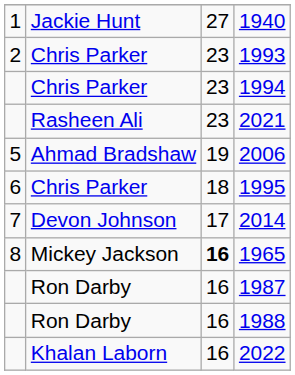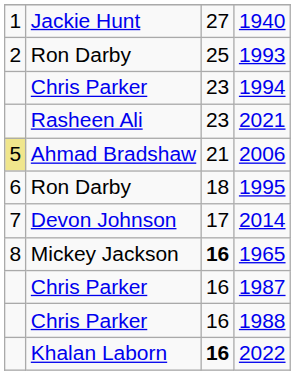 <table class="wikitable">
 <tr>
 </tr>
 <tr>
 <td>1</td>
 <td><a href='#'>Jackie Hunt</a></td>
 <td>27</td>
 <td><a href='#'>1940</a></td>
 </tr>
 <tr>
 <td>2</td>
-<td><a href='#'>Chris Parker</a></td>
-<td>23</td>
+<td>Ron Darby</td>
+<td>25</td>
 <td><a href='#'>1993</a></td>
 </tr>
 <tr>
 <td></td>
 <td><a href='#'>Chris Parker</a></td>
 <td>23</td>
 <td><a href='#'>1994</a></td>
 </tr>
 <tr>
 <td></td>
 <td><a href='#'>Rasheen Ali</a></td>
 <td>23</td>
 <td><a href='#'>2021</a></td>
 </tr>
 <tr>
-<td>5</td>
+<td style="background: khaki;">5</td>
 <td><a href='#'>Ahmad Bradshaw</a></td>
-<td>19</td>
+<td>21</td>
 <td><a href='#'>2006</a></td>
 </tr>
 <tr>
 <td>6</td>
-<td><a href='#'>Chris Parker</a></td>
+<td>Ron Darby</td>
 <td>18</td>
 <td><a href='#'>1995</a></td>
 </tr>
 <tr>
 <td>7</td>
 <td><a href='#'>Devon Johnson</a></td>
 <td>17</td>
 <td><a href='#'>2014</a></td>
 </tr>
 <tr>
 <td>8</td>
 <td>Mickey Jackson</td>
 <td><strong>16</strong></td>
 <td><a href='#'>1965</a></td>
 </tr>
 <tr>
 <td></td>
-<td>Ron Darby</td>
+<td><a href='#'>Chris Parker</a></td>
 <td>16</td>
 <td><a href='#'>1987</a></td>
 </tr>
 <tr>
 <td></td>
-<td>Ron Darby</td>
+<td><a href='#'>Chris Parker</a></td>
 <td>16</td>
 <td><a href='#'>1988</a></td>
 </tr>
 <tr>
 <td></td>
 <td><a href='#'>Khalan Laborn</a></td>
-<td>16</td>
+<td><strong>16</strong></td>
 <td><a href='#'>2022</a></td>
 </tr>
 </table>
